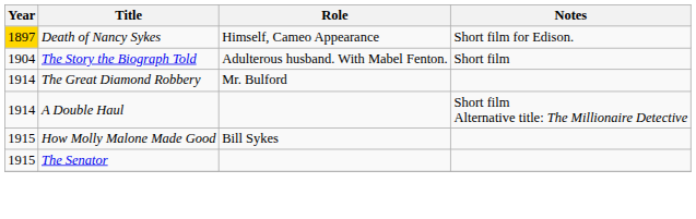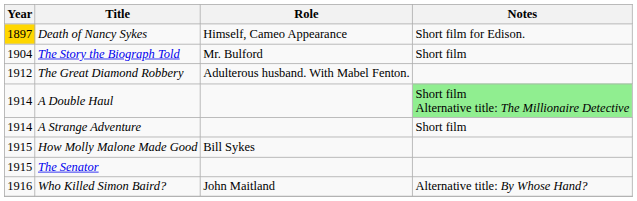 <table class="wikitable sortable">
 <tr>
 <th>Year</th>
 <th>Title</th>
 <th>Role</th>
 <th class="unsortable">Notes</th>
 </tr>
 <tr>
 <td style="background: gold;">1897</td>
 <td><em>Death of Nancy Sykes</em></td>
 <td>Himself, Cameo Appearance</td>
 <td>Short film for Edison.</td>
 </tr>
 <tr>
 <td>1904</td>
 <td><em><a href='#'>The Story the Biograph Told</a></em></td>
-<td>Adulterous husband. With Mabel Fenton.</td>
+<td>Mr. Bulford</td>
 <td>Short film</td>
 </tr>
 <tr>
-<td>1914</td>
+<td>1912</td>
 <td><em>The Great Diamond Robbery</em></td>
-<td>Mr. Bulford</td>
+<td>Adulterous husband. With Mabel Fenton.</td>
 <td></td>
 </tr>
 <tr>
 <td>1914</td>
 <td><em>A Double Haul</em></td>
 <td></td>
-<td>Short film<br>Alternative title: <em>The Millionaire Detective</em></td>
+<td style="background: lightgreen;">Short film<br>Alternative title: <em>The Millionaire Detective</em></td>
+</tr>
+<tr>
+<td>1914</td>
+<td><em>A Strange Adventure</em></td>
+<td></td>
+<td>Short film</td>
 </tr>
 <tr>
 <td>1915</td>
 <td><em>How Molly Malone Made Good</em></td>
 <td>Bill Sykes</td>
 <td></td>
 </tr>
 <tr>
 <td>1915</td>
 <td><em><a href='#'>The Senator</a></em></td>
 <td></td>
 <td></td>
 </tr>
 <tr>
+<td>1916</td>
+<td><em>Who Killed Simon Baird?</em></td>
+<td>John Maitland</td>
+<td>Alternative title: <em>By Whose Hand?</em></td>
+</tr>
+<tr>
 </tr>
 </table>
